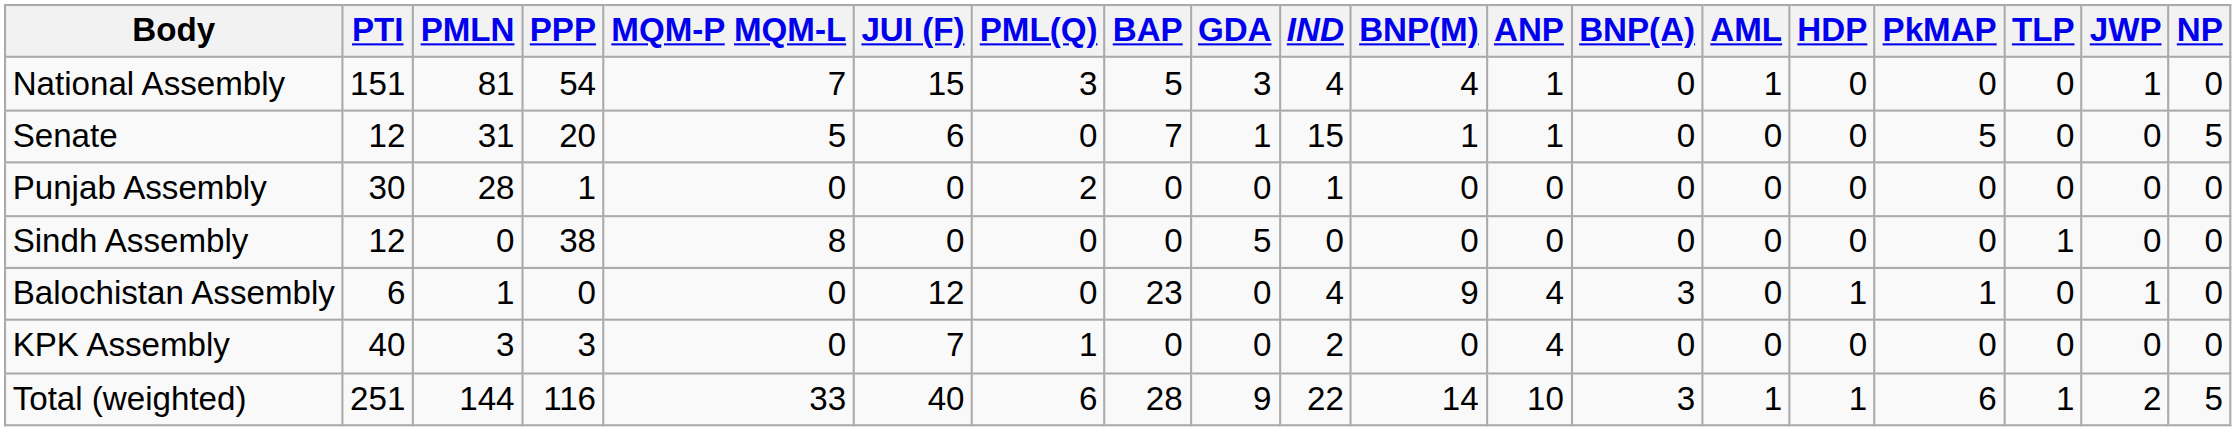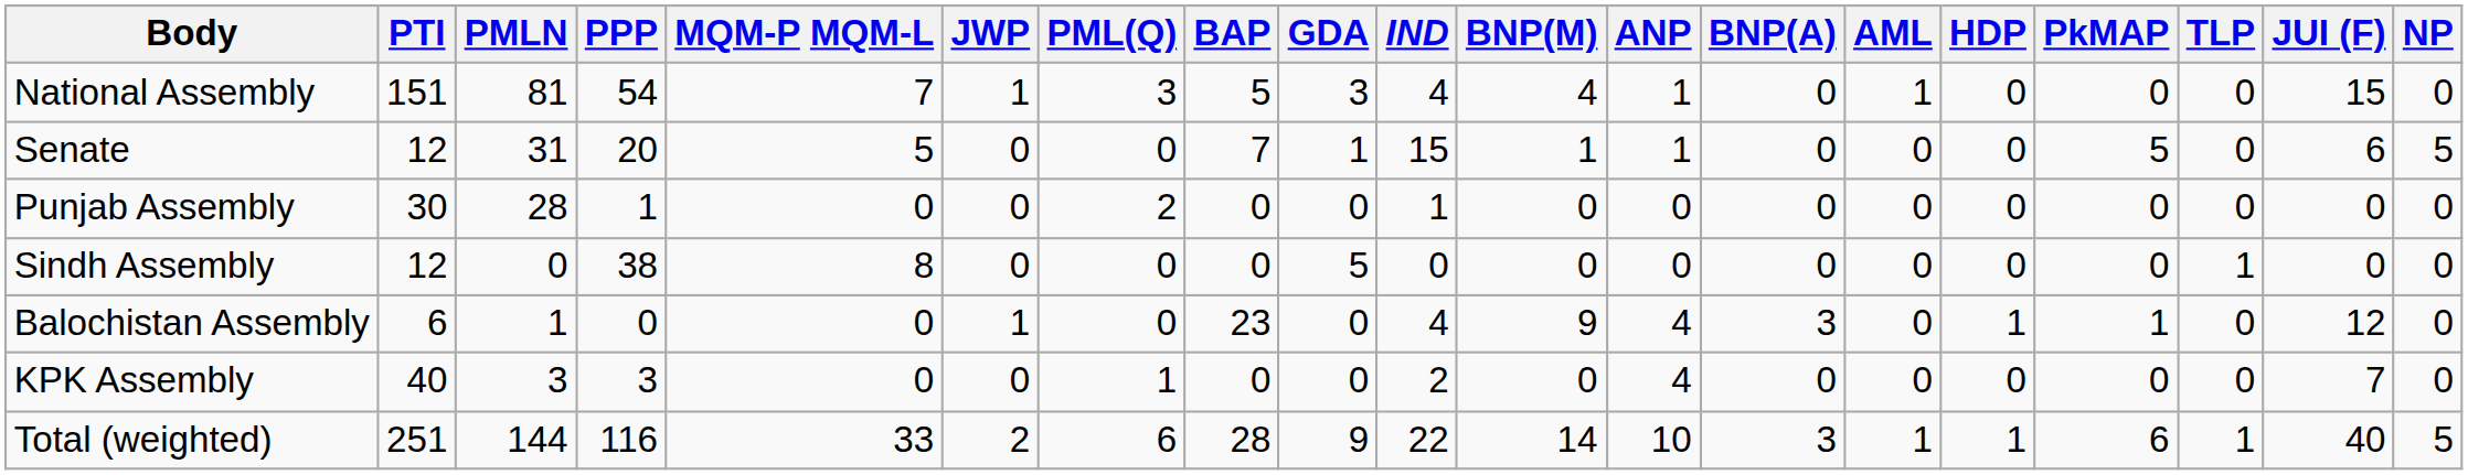 <table class="wikitable sortable" style="text-align:right">
 <tr>
 <th>Body</th>
 <th><a href='#'>PTI</a></th>
 <th><a href='#'>PMLN</a></th>
 <th><a href='#'>PPP</a></th>
 <th><a href='#'>MQM-P</a> <a href='#'>MQM-L</a></th>
-<th><a href='#'>JUI (F)</a></th>
+<th><a href='#'>JWP</a></th>
 <th><a href='#'>PML(Q)</a></th>
 <th><a href='#'>BAP</a></th>
 <th><a href='#'>GDA</a></th>
 <th><em><a href='#'>IND</a></em></th>
 <th><a href='#'>BNP(M)</a></th>
 <th><a href='#'>ANP</a></th>
 <th><a href='#'>BNP(A)</a></th>
 <th><a href='#'>AML</a></th>
 <th><a href='#'>HDP</a></th>
 <th><a href='#'>PkMAP</a></th>
 <th><a href='#'>TLP</a></th>
-<th><a href='#'>JWP</a></th>
+<th><a href='#'>JUI (F)</a></th>
 <th><a href='#'>NP</a></th>
 </tr>
 <tr>
 <td align=left>National Assembly</td>
 <td>151</td>
 <td>81</td>
 <td>54</td>
 <td>7</td>
-<td>15</td>
+<td>1</td>
 <td>3</td>
 <td>5</td>
 <td>3</td>
 <td>4</td>
 <td>4</td>
 <td>1</td>
 <td>0</td>
 <td>1</td>
 <td>0</td>
 <td>0</td>
 <td>0</td>
-<td>1</td>
+<td>15</td>
 <td>0</td>
 </tr>
 <tr>
 <td align=left>Senate</td>
 <td>12</td>
 <td>31</td>
 <td>20</td>
 <td>5</td>
-<td>6</td>
+<td>0</td>
 <td>0</td>
 <td>7</td>
 <td>1</td>
 <td>15</td>
 <td>1</td>
 <td>1</td>
 <td>0</td>
 <td>0</td>
 <td>0</td>
 <td>5</td>
 <td>0</td>
-<td>0</td>
+<td>6</td>
 <td>5</td>
 </tr>
 <tr>
 <td align=left>Punjab Assembly</td>
 <td>30</td>
 <td>28</td>
 <td>1</td>
 <td>0</td>
 <td>0</td>
 <td>2</td>
 <td>0</td>
 <td>0</td>
 <td>1</td>
 <td>0</td>
 <td>0</td>
 <td>0</td>
 <td>0</td>
 <td>0</td>
 <td>0</td>
 <td>0</td>
 <td>0</td>
 <td>0</td>
 </tr>
 <tr>
 <td align=left>Sindh Assembly</td>
 <td>12</td>
 <td>0</td>
 <td>38</td>
 <td>8</td>
 <td>0</td>
 <td>0</td>
 <td>0</td>
 <td>5</td>
 <td>0</td>
 <td>0</td>
 <td>0</td>
 <td>0</td>
 <td>0</td>
 <td>0</td>
 <td>0</td>
 <td>1</td>
 <td>0</td>
 <td>0</td>
 </tr>
 <tr>
 <td align=left>Balochistan Assembly</td>
 <td>6</td>
 <td>1</td>
 <td>0</td>
 <td>0</td>
-<td>12</td>
+<td>1</td>
 <td>0</td>
 <td>23</td>
 <td>0</td>
 <td>4</td>
 <td>9</td>
 <td>4</td>
 <td>3</td>
 <td>0</td>
 <td>1</td>
 <td>1</td>
 <td>0</td>
-<td>1</td>
+<td>12</td>
 <td>0</td>
 </tr>
 <tr>
 <td style="text-align:left;">KPK Assembly</td>
 <td>40</td>
 <td>3</td>
 <td>3</td>
 <td>0</td>
-<td>7</td>
+<td>0</td>
 <td>1</td>
 <td>0</td>
 <td>0</td>
 <td>2</td>
 <td>0</td>
 <td>4</td>
 <td>0</td>
 <td>0</td>
 <td>0</td>
 <td>0</td>
 <td>0</td>
-<td>0</td>
+<td>7</td>
 <td>0</td>
 </tr>
 <tr>
 <td align=left>Total (weighted)</td>
 <td>251</td>
 <td>144</td>
 <td>116</td>
 <td>33</td>
-<td>40</td>
+<td>2</td>
 <td>6</td>
 <td>28</td>
 <td>9</td>
 <td>22</td>
 <td>14</td>
 <td>10</td>
 <td>3</td>
 <td>1</td>
 <td>1</td>
 <td>6</td>
 <td>1</td>
-<td>2</td>
+<td>40</td>
 <td>5</td>
 </tr>
 </table>
